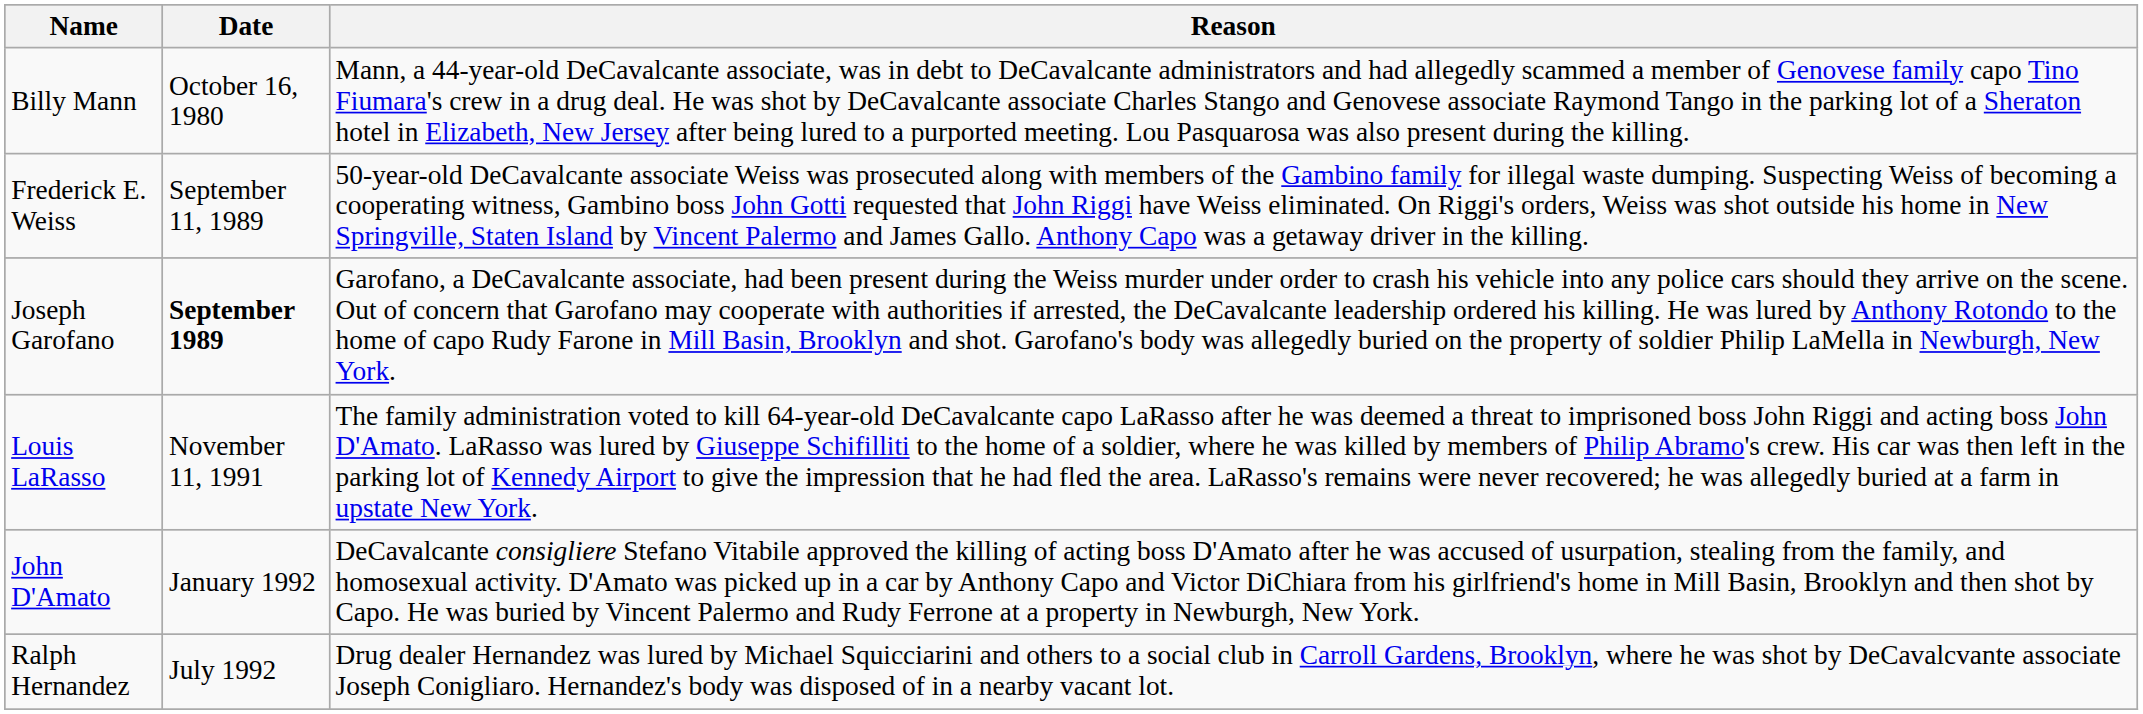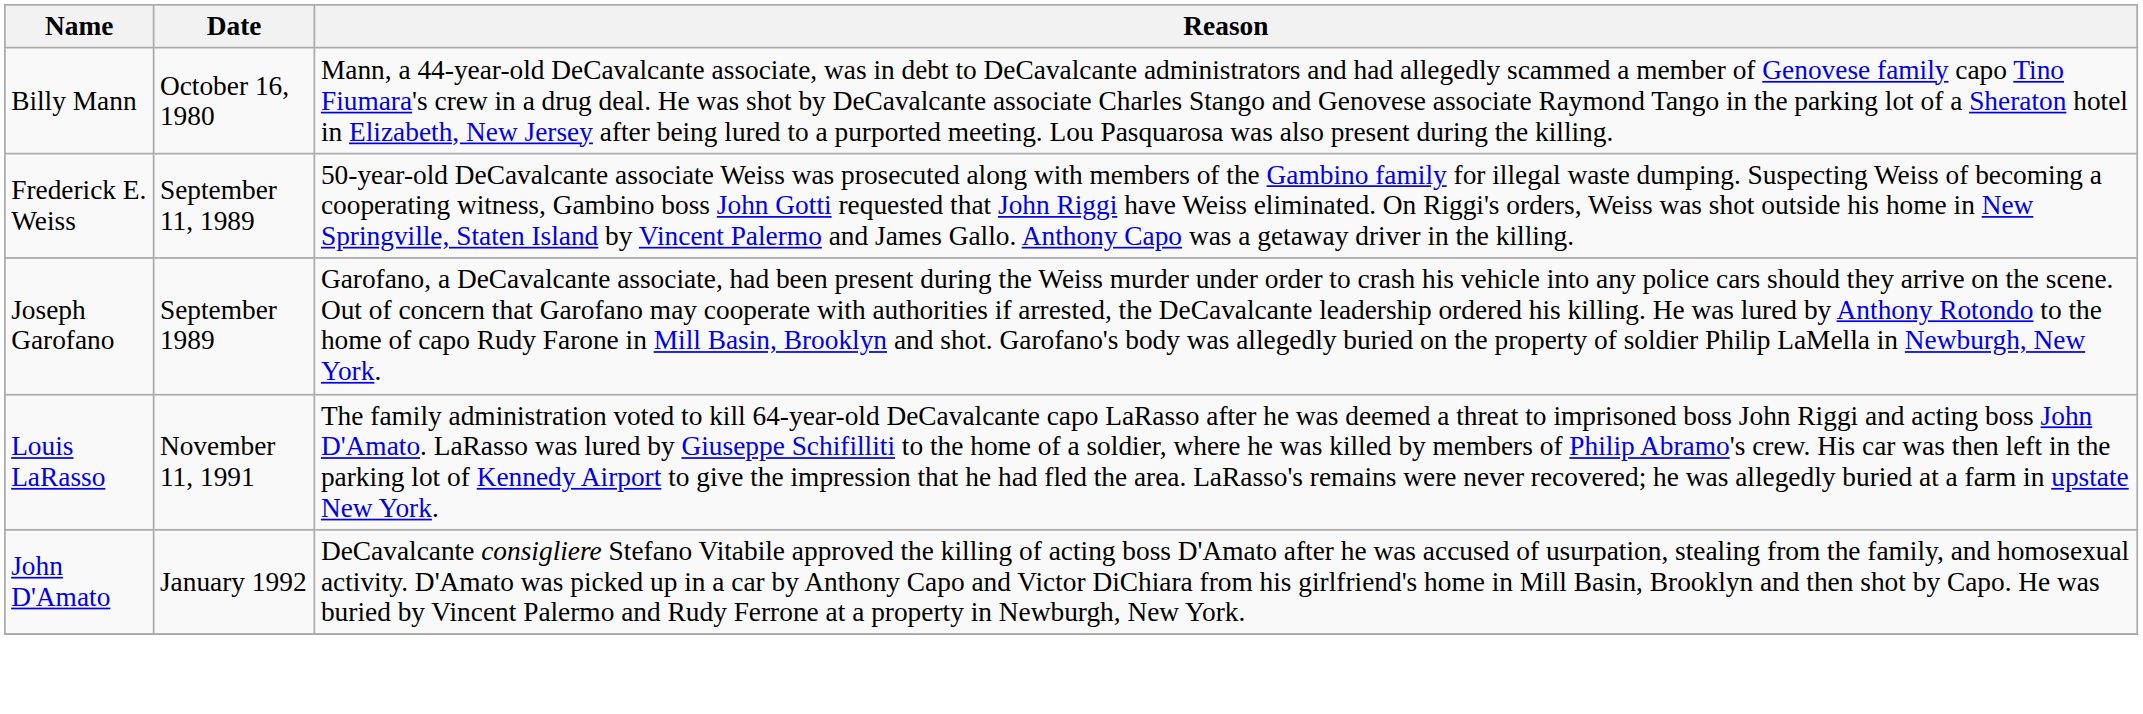 <table border="1" class="wikitable">
 <tr>
 <th>Name</th>
 <th>Date</th>
 <th>Reason</th>
 </tr>
 <tr>
 <td>Billy Mann</td>
 <td>October 16, 1980</td>
 <td>Mann, a 44-year-old DeCavalcante associate, was in debt to DeCavalcante administrators and had allegedly scammed a member of <a href='#'>Genovese family</a> capo <a href='#'>Tino Fiumara</a>'s crew in a drug deal. He was shot by DeCavalcante associate Charles Stango and Genovese associate Raymond Tango in the parking lot of a <a href='#'>Sheraton</a> hotel in <a href='#'>Elizabeth, New Jersey</a> after being lured to a purported meeting. Lou Pasquarosa was also present during the killing.</td>
 </tr>
 <tr>
 <td>Frederick E. Weiss</td>
 <td>September 11, 1989</td>
 <td>50-year-old DeCavalcante associate Weiss was prosecuted along with members of the <a href='#'>Gambino family</a> for illegal waste dumping. Suspecting Weiss of becoming a cooperating witness, Gambino boss <a href='#'>John Gotti</a> requested that <a href='#'>John Riggi</a> have Weiss eliminated. On Riggi's orders, Weiss was shot outside his home in <a href='#'>New Springville, Staten Island</a> by <a href='#'>Vincent Palermo</a> and James Gallo. <a href='#'>Anthony Capo</a> was a getaway driver in the killing.</td>
 </tr>
 <tr>
 <td>Joseph Garofano</td>
-<td><strong>September 1989</strong></td>
+<td>September 1989</td>
 <td>Garofano, a DeCavalcante associate, had been present during the Weiss murder under order to crash his vehicle into any police cars should they arrive on the scene. Out of concern that Garofano may cooperate with authorities if arrested, the DeCavalcante leadership ordered his killing. He was lured by <a href='#'>Anthony Rotondo</a> to the home of capo Rudy Farone in <a href='#'>Mill Basin, Brooklyn</a> and shot. Garofano's body was allegedly buried on the property of soldier Philip LaMella in <a href='#'>Newburgh, New York</a>.</td>
 </tr>
 <tr>
 <td><a href='#'>Louis LaRasso</a></td>
 <td>November 11, 1991</td>
 <td>The family administration voted to kill 64-year-old DeCavalcante capo LaRasso after he was deemed a threat to imprisoned boss John Riggi and acting boss <a href='#'>John D'Amato</a>. LaRasso was lured by <a href='#'>Giuseppe Schifilliti</a> to the home of a soldier, where he was killed by members of <a href='#'>Philip Abramo</a>'s crew. His car was then left in the parking lot of <a href='#'>Kennedy Airport</a> to give the impression that he had fled the area. LaRasso's remains were never recovered; he was allegedly buried at a farm in <a href='#'>upstate New York</a>.</td>
 </tr>
 <tr>
 <td><a href='#'>John D'Amato</a></td>
 <td>January 1992</td>
 <td>DeCavalcante <em>consigliere</em> Stefano Vitabile approved the killing of acting boss D'Amato after he was accused of usurpation, stealing from the family, and homosexual activity. D'Amato was picked up in a car by Anthony Capo and Victor DiChiara from his girlfriend's home in Mill Basin, Brooklyn and then shot by Capo. He was buried by Vincent Palermo and Rudy Ferrone at a property in Newburgh, New York.</td>
 </tr>
 <tr>
-<td>Ralph Hernandez</td>
-<td>July 1992</td>
-<td>Drug dealer Hernandez was lured by Michael Squicciarini and others to a social club in <a href='#'>Carroll Gardens, Brooklyn</a>, where he was shot by DeCavalcvante associate Joseph Conigliaro. Hernandez's body was disposed of in a nearby vacant lot.</td>
-</tr>
-<tr>
 </tr>
 </table>
